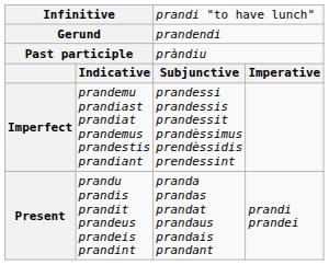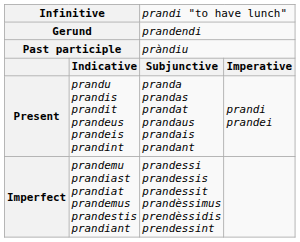 <table class="wikitable">
 <tr>
 <th colspan=2>Infinitive</th>
 <td colspan=2><em>prandi</em> "to have lunch"</td>
 </tr>
 <tr>
 <th colspan=2>Gerund</th>
 <td colspan=2><em>prandendi</em></td>
 </tr>
 <tr>
 <th colspan=2>Past participle</th>
 <td colspan=2><em>pràndiu</em></td>
 </tr>
 <tr>
 <th></th>
 <th>Indicative</th>
 <th>Subjunctive</th>
 <th>Imperative</th>
 </tr>
 <tr>
+<th>Present</th>
+<td><em>prandu</em><br><em>prandis</em><br><em>prandit</em><br><em>prandeus</em><br><em>prandeis</em><br><em>prandint</em></td>
+<td><em>pranda</em><br><em>prandas</em><br><em>prandat</em><br><em>prandaus</em><br><em>prandais</em><br><em>prandant</em></td>
+<td><em>prandi</em><br><em>prandei</em></td>
+</tr>
+<tr>
 <th>Imperfect</th>
 <td><em>prandemu</em><br><em>prandiast</em><br><em>prandiat</em><br><em>prandemus</em><br><em>prandestis</em><br><em>prandiant</em></td>
 <td><em>prandessi</em><br><em>prandessis</em><br><em>prandessit</em><br><em>prandèssimus</em><br><em>prendèssidis</em><br><em>prendessint</em></td>
 <td></td>
 </tr>
-<tr>
-<th>Present</th>
-<td><em>prandu</em><br><em>prandis</em><br><em>prandit</em><br><em>prandeus</em><br><em>prandeis</em><br><em>prandint</em></td>
-<td><em>pranda</em><br><em>prandas</em><br><em>prandat</em><br><em>prandaus</em><br><em>prandais</em><br><em>prandant</em></td>
-<td><em>prandi</em><br><em>prandei</em></td>
-</tr>
 </table>
